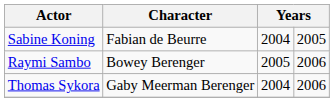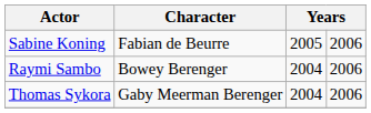 <table class="wikitable">
 <tr>
 <th>Actor</th>
 <th>Character</th>
 <th colspan="2">Years</th>
 </tr>
 <tr>
 <td><a href='#'>Sabine Koning</a></td>
 <td>Fabian de Beurre</td>
-<td>2004</td>
 <td>2005</td>
+<td>2006</td>
 </tr>
 <tr>
 <td><a href='#'>Raymi Sambo</a></td>
 <td>Bowey Berenger</td>
-<td>2005</td>
+<td>2004</td>
 <td>2006</td>
 </tr>
 <tr>
 <td><a href='#'>Thomas Sykora</a></td>
 <td>Gaby Meerman Berenger</td>
 <td>2004</td>
 <td>2006</td>
 </tr>
 <tr>
 </tr>
 </table>
